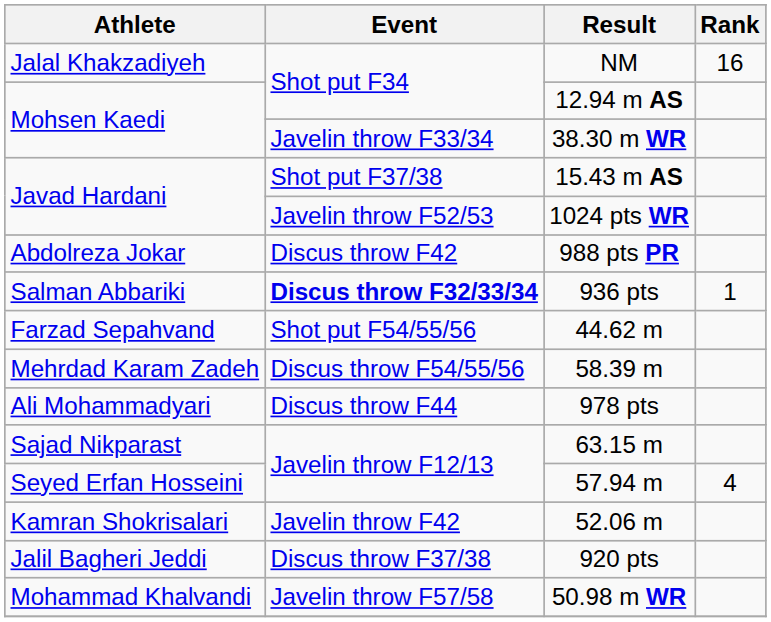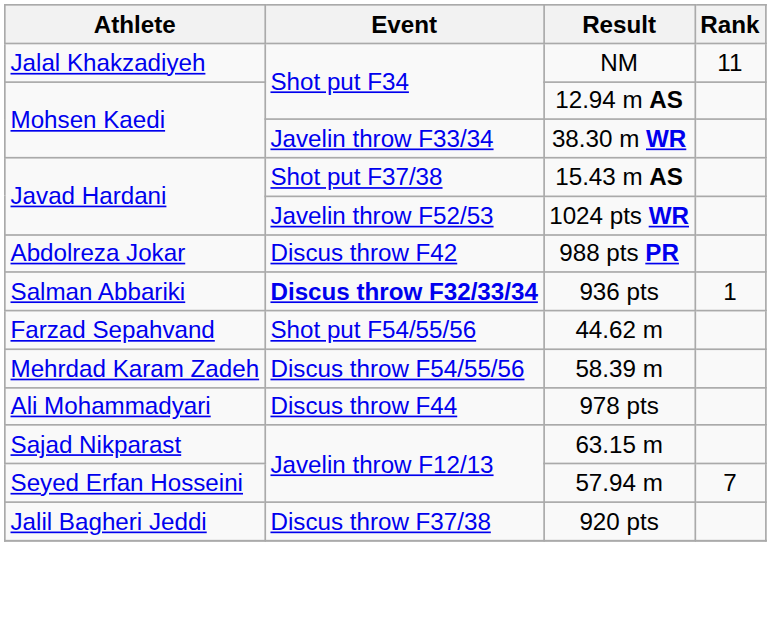 <table class="wikitable" style="text-align:center; font-size:90%">
 <tr>
 <th>Athlete</th>
 <th>Event</th>
 <th>Result</th>
 <th>Rank</th>
 </tr>
 <tr>
 <td align="left"><a href='#'>Jalal Khakzadiyeh</a></td>
 <td align="left" rowspan="2"><a href='#'>Shot put F34</a></td>
 <td>NM</td>
-<td>16</td>
+<td>11</td>
 </tr>
 <tr>
 <td rowspan="2" align="left"><a href='#'>Mohsen Kaedi</a></td>
 <td>12.94 m <strong>AS</strong></td>
 <td></td>
 </tr>
 <tr>
 <td align="left"><a href='#'>Javelin throw F33/34</a></td>
 <td>38.30 m <strong><a href='#'>WR</a></strong></td>
 <td align="center"></td>
 </tr>
 <tr>
 <td rowspan="2" align="left"><a href='#'>Javad Hardani</a></td>
 <td align="left"><a href='#'>Shot put F37/38</a></td>
 <td>15.43 m <strong>AS</strong></td>
 <td></td>
 </tr>
 <tr>
 <td align="left"><a href='#'>Javelin throw F52/53</a></td>
 <td>1024 pts <strong><a href='#'>WR</a></strong></td>
 <td align="center"></td>
 </tr>
 <tr>
 <td align="left"><a href='#'>Abdolreza Jokar</a></td>
 <td align="left"><a href='#'>Discus throw F42</a></td>
 <td>988 pts <strong><a href='#'>PR</a></strong></td>
 <td align="center"></td>
 </tr>
 <tr>
 <td align="left"><a href='#'>Salman Abbariki</a></td>
 <td align="left"><strong><a href='#'>Discus throw F32/33/34</a></strong></td>
 <td>936 pts</td>
 <td>1</td>
 </tr>
 <tr>
 <td align="left"><a href='#'>Farzad Sepahvand</a></td>
 <td align="left"><a href='#'>Shot put F54/55/56</a></td>
 <td>44.62 m</td>
 <td></td>
 </tr>
 <tr>
 <td align="left"><a href='#'>Mehrdad Karam Zadeh</a></td>
 <td align="left"><a href='#'>Discus throw F54/55/56</a></td>
 <td>58.39 m</td>
 <td></td>
 </tr>
 <tr>
 <td align="left"><a href='#'>Ali Mohammadyari</a></td>
 <td align="left"><a href='#'>Discus throw F44</a></td>
 <td>978 pts</td>
 <td></td>
 </tr>
 <tr>
 <td align="left"><a href='#'>Sajad Nikparast</a></td>
 <td rowspan="2" align="left"><a href='#'>Javelin throw F12/13</a></td>
 <td>63.15 m</td>
 <td></td>
 </tr>
 <tr>
 <td align="left"><a href='#'>Seyed Erfan Hosseini</a></td>
 <td>57.94 m</td>
-<td>4</td>
-</tr>
-<tr>
-<td align="left"><a href='#'>Kamran Shokrisalari</a></td>
-<td align="left"><a href='#'>Javelin throw F42</a></td>
-<td>52.06 m</td>
-<td></td>
+<td>7</td>
 </tr>
 <tr>
 <td align="left"><a href='#'>Jalil Bagheri Jeddi</a></td>
 <td align="left"><a href='#'>Discus throw F37/38</a></td>
 <td>920 pts</td>
 <td></td>
 </tr>
 <tr>
-<td align="left"><a href='#'>Mohammad Khalvandi</a></td>
-<td align="left"><a href='#'>Javelin throw F57/58</a></td>
-<td>50.98 m <strong><a href='#'>WR</a></strong></td>
-<td align="center"></td>
-</tr>
-<tr>
 </tr>
 </table>
